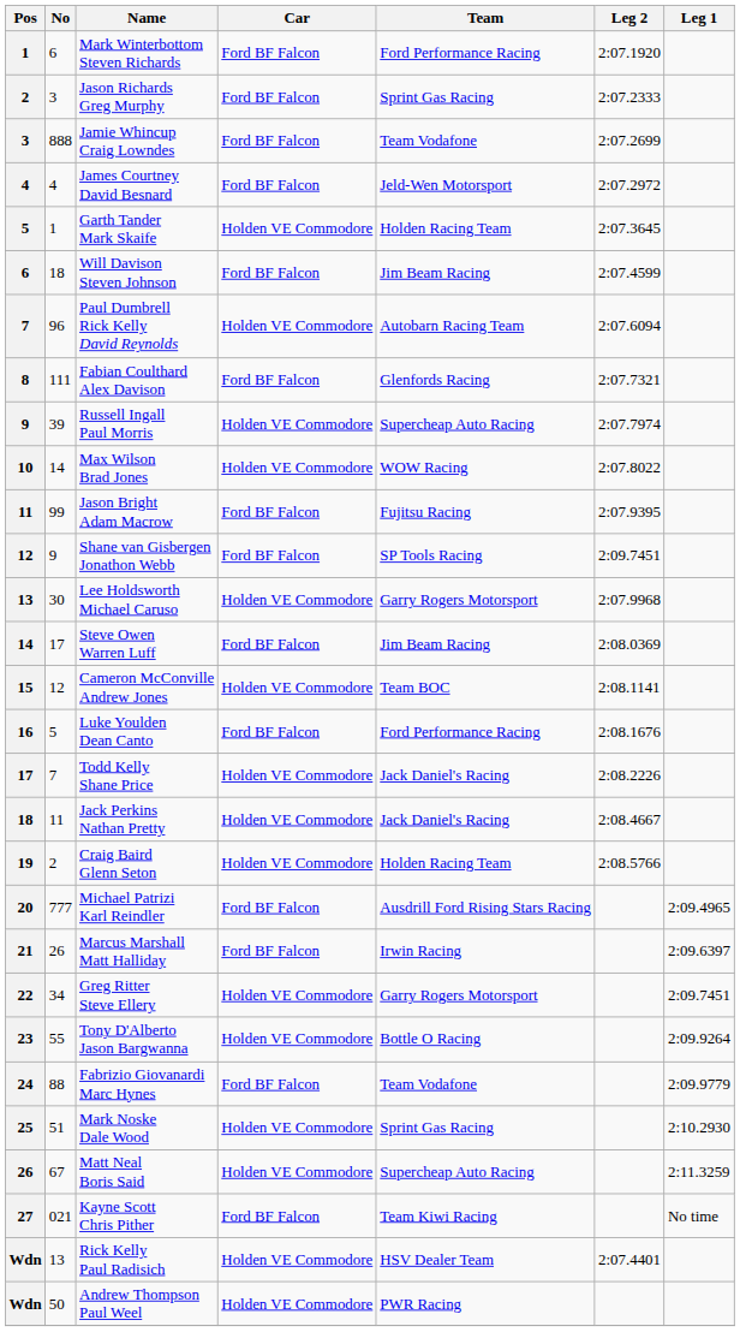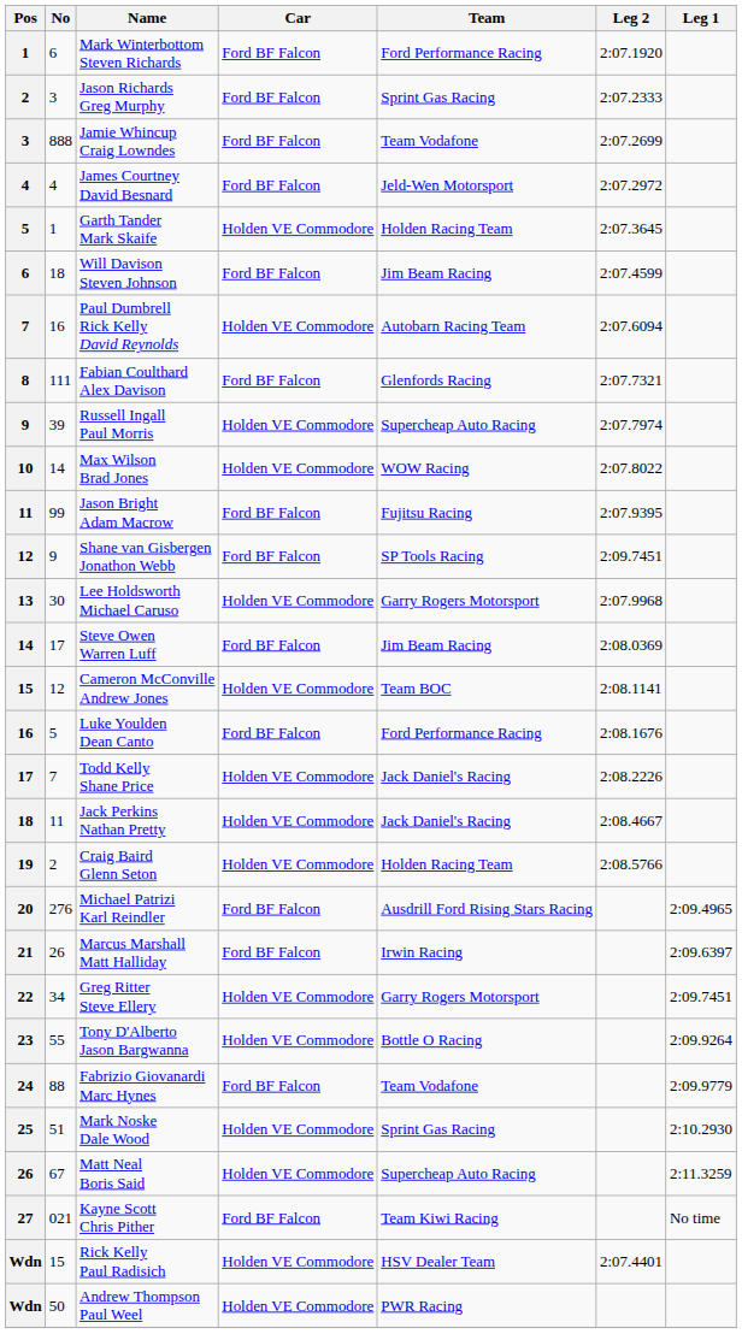 <table class="wikitable" style="font-size: 95%;">
 <tr>
 <th>Pos</th>
 <th>No</th>
 <th>Name</th>
 <th>Car</th>
 <th>Team</th>
 <th>Leg 2</th>
 <th>Leg 1</th>
 </tr>
 <tr>
 <th>1</th>
 <td>6</td>
 <td> <a href='#'>Mark Winterbottom</a><br> <a href='#'>Steven Richards</a></td>
 <td><a href='#'>Ford BF Falcon</a></td>
 <td><a href='#'>Ford Performance Racing</a></td>
 <td>2:07.1920</td>
 <td></td>
 </tr>
 <tr>
 <th>2</th>
 <td>3</td>
 <td> <a href='#'>Jason Richards</a><br> <a href='#'>Greg Murphy</a></td>
 <td><a href='#'>Ford BF Falcon</a></td>
 <td><a href='#'>Sprint Gas Racing</a></td>
 <td>2:07.2333</td>
 <td></td>
 </tr>
 <tr>
 <th>3</th>
 <td>888</td>
 <td> <a href='#'>Jamie Whincup</a><br> <a href='#'>Craig Lowndes</a></td>
 <td><a href='#'>Ford BF Falcon</a></td>
 <td><a href='#'>Team Vodafone</a></td>
 <td>2:07.2699</td>
 <td></td>
 </tr>
 <tr>
 <th>4</th>
 <td>4</td>
 <td> <a href='#'>James Courtney</a><br> <a href='#'>David Besnard</a></td>
 <td><a href='#'>Ford BF Falcon</a></td>
 <td><a href='#'>Jeld-Wen Motorsport</a></td>
 <td>2:07.2972</td>
 <td></td>
 </tr>
 <tr>
 <th>5</th>
 <td>1</td>
 <td> <a href='#'>Garth Tander</a><br> <a href='#'>Mark Skaife</a></td>
 <td><a href='#'>Holden VE Commodore</a></td>
 <td><a href='#'>Holden Racing Team</a></td>
 <td>2:07.3645</td>
 <td></td>
 </tr>
 <tr>
 <th>6</th>
 <td>18</td>
 <td> <a href='#'>Will Davison</a><br> <a href='#'>Steven Johnson</a></td>
 <td><a href='#'>Ford BF Falcon</a></td>
 <td><a href='#'>Jim Beam Racing</a></td>
 <td>2:07.4599</td>
 <td></td>
 </tr>
 <tr>
 <th>7</th>
-<td>96</td>
+<td>16</td>
 <td> <a href='#'>Paul Dumbrell</a><br> <a href='#'>Rick Kelly</a><br><em> <a href='#'>David Reynolds</a></em></td>
 <td><a href='#'>Holden VE Commodore</a></td>
 <td><a href='#'>Autobarn Racing Team</a></td>
 <td>2:07.6094</td>
 <td></td>
 </tr>
 <tr>
 <th>8</th>
 <td>111</td>
 <td> <a href='#'>Fabian Coulthard</a><br> <a href='#'>Alex Davison</a></td>
 <td><a href='#'>Ford BF Falcon</a></td>
 <td><a href='#'>Glenfords Racing</a></td>
 <td>2:07.7321</td>
 <td></td>
 </tr>
 <tr>
 <th>9</th>
 <td>39</td>
 <td> <a href='#'>Russell Ingall</a><br> <a href='#'>Paul Morris</a></td>
 <td><a href='#'>Holden VE Commodore</a></td>
 <td><a href='#'>Supercheap Auto Racing</a></td>
 <td>2:07.7974</td>
 <td></td>
 </tr>
 <tr>
 <th>10</th>
 <td>14</td>
 <td> <a href='#'>Max Wilson</a><br> <a href='#'>Brad Jones</a></td>
 <td><a href='#'>Holden VE Commodore</a></td>
 <td><a href='#'>WOW Racing</a></td>
 <td>2:07.8022</td>
 <td></td>
 </tr>
 <tr>
 <th>11</th>
 <td>99</td>
 <td> <a href='#'>Jason Bright</a><br> <a href='#'>Adam Macrow</a></td>
 <td><a href='#'>Ford BF Falcon</a></td>
 <td><a href='#'>Fujitsu Racing</a></td>
 <td>2:07.9395</td>
 <td></td>
 </tr>
 <tr>
 <th>12</th>
 <td>9</td>
 <td> <a href='#'>Shane van Gisbergen</a><br> <a href='#'>Jonathon Webb</a></td>
 <td><a href='#'>Ford BF Falcon</a></td>
 <td><a href='#'>SP Tools Racing</a></td>
 <td>2:09.7451</td>
 <td></td>
 </tr>
 <tr>
 <th>13</th>
 <td>30</td>
 <td> <a href='#'>Lee Holdsworth</a><br> <a href='#'>Michael Caruso</a></td>
 <td><a href='#'>Holden VE Commodore</a></td>
 <td><a href='#'>Garry Rogers Motorsport</a></td>
 <td>2:07.9968</td>
 <td></td>
 </tr>
 <tr>
 <th>14</th>
 <td>17</td>
 <td> <a href='#'>Steve Owen</a><br> <a href='#'>Warren Luff</a></td>
 <td><a href='#'>Ford BF Falcon</a></td>
 <td><a href='#'>Jim Beam Racing</a></td>
 <td>2:08.0369</td>
 <td></td>
 </tr>
 <tr>
 <th>15</th>
 <td>12</td>
 <td> <a href='#'>Cameron McConville</a><br> <a href='#'>Andrew Jones</a></td>
 <td><a href='#'>Holden VE Commodore</a></td>
 <td><a href='#'>Team BOC</a></td>
 <td>2:08.1141</td>
 <td></td>
 </tr>
 <tr>
 <th>16</th>
 <td>5</td>
 <td> <a href='#'>Luke Youlden</a><br> <a href='#'>Dean Canto</a></td>
 <td><a href='#'>Ford BF Falcon</a></td>
 <td><a href='#'>Ford Performance Racing</a></td>
 <td>2:08.1676</td>
 <td></td>
 </tr>
 <tr>
 <th>17</th>
 <td>7</td>
 <td> <a href='#'>Todd Kelly</a><br> <a href='#'>Shane Price</a></td>
 <td><a href='#'>Holden VE Commodore</a></td>
 <td><a href='#'>Jack Daniel's Racing</a></td>
 <td>2:08.2226</td>
 <td></td>
 </tr>
 <tr>
 <th>18</th>
 <td>11</td>
 <td> <a href='#'>Jack Perkins</a><br> <a href='#'>Nathan Pretty</a></td>
 <td><a href='#'>Holden VE Commodore</a></td>
 <td><a href='#'>Jack Daniel's Racing</a></td>
 <td>2:08.4667</td>
 <td></td>
 </tr>
 <tr>
 <th>19</th>
 <td>2</td>
 <td> <a href='#'>Craig Baird</a><br> <a href='#'>Glenn Seton</a></td>
 <td><a href='#'>Holden VE Commodore</a></td>
 <td><a href='#'>Holden Racing Team</a></td>
 <td>2:08.5766</td>
 <td></td>
 </tr>
 <tr>
 <th>20</th>
-<td>777</td>
+<td>276</td>
 <td> <a href='#'>Michael Patrizi</a><br> <a href='#'>Karl Reindler</a></td>
 <td><a href='#'>Ford BF Falcon</a></td>
 <td><a href='#'>Ausdrill Ford Rising Stars Racing</a></td>
 <td></td>
 <td>2:09.4965</td>
 </tr>
 <tr>
 <th>21</th>
 <td>26</td>
 <td> <a href='#'>Marcus Marshall</a><br> <a href='#'>Matt Halliday</a></td>
 <td><a href='#'>Ford BF Falcon</a></td>
 <td><a href='#'>Irwin Racing</a></td>
 <td></td>
 <td>2:09.6397</td>
 </tr>
 <tr>
 <th>22</th>
 <td>34</td>
 <td> <a href='#'>Greg Ritter</a><br> <a href='#'>Steve Ellery</a></td>
 <td><a href='#'>Holden VE Commodore</a></td>
 <td><a href='#'>Garry Rogers Motorsport</a></td>
 <td></td>
 <td>2:09.7451</td>
 </tr>
 <tr>
 <th>23</th>
 <td>55</td>
 <td> <a href='#'>Tony D'Alberto</a><br> <a href='#'>Jason Bargwanna</a></td>
 <td><a href='#'>Holden VE Commodore</a></td>
 <td><a href='#'>Bottle O Racing</a></td>
 <td></td>
 <td>2:09.9264</td>
 </tr>
 <tr>
 <th>24</th>
 <td>88</td>
 <td> <a href='#'>Fabrizio Giovanardi</a><br> <a href='#'>Marc Hynes</a></td>
 <td><a href='#'>Ford BF Falcon</a></td>
 <td><a href='#'>Team Vodafone</a></td>
 <td></td>
 <td>2:09.9779</td>
 </tr>
 <tr>
 <th>25</th>
 <td>51</td>
 <td> <a href='#'>Mark Noske</a><br> <a href='#'>Dale Wood</a></td>
 <td><a href='#'>Holden VE Commodore</a></td>
 <td><a href='#'>Sprint Gas Racing</a></td>
 <td></td>
 <td>2:10.2930</td>
 </tr>
 <tr>
 <th>26</th>
 <td>67</td>
 <td> <a href='#'>Matt Neal</a><br> <a href='#'>Boris Said</a></td>
 <td><a href='#'>Holden VE Commodore</a></td>
 <td><a href='#'>Supercheap Auto Racing</a></td>
 <td></td>
 <td>2:11.3259</td>
 </tr>
 <tr>
 <th>27</th>
 <td>021</td>
 <td> <a href='#'>Kayne Scott</a><br> <a href='#'>Chris Pither</a></td>
 <td><a href='#'>Ford BF Falcon</a></td>
 <td><a href='#'>Team Kiwi Racing</a></td>
 <td></td>
 <td>No time</td>
 </tr>
 <tr>
 <th>Wdn</th>
-<td>13</td>
+<td>15</td>
 <td> <a href='#'>Rick Kelly</a><br> <a href='#'>Paul Radisich</a></td>
 <td><a href='#'>Holden VE Commodore</a></td>
 <td><a href='#'>HSV Dealer Team</a></td>
 <td>2:07.4401</td>
 <td></td>
 </tr>
 <tr>
 <th>Wdn</th>
 <td>50</td>
 <td> <a href='#'>Andrew Thompson</a><br> <a href='#'>Paul Weel</a></td>
 <td><a href='#'>Holden VE Commodore</a></td>
 <td><a href='#'>PWR Racing</a></td>
 <td></td>
 <td></td>
 </tr>
 <tr>
 </tr>
 </table>
